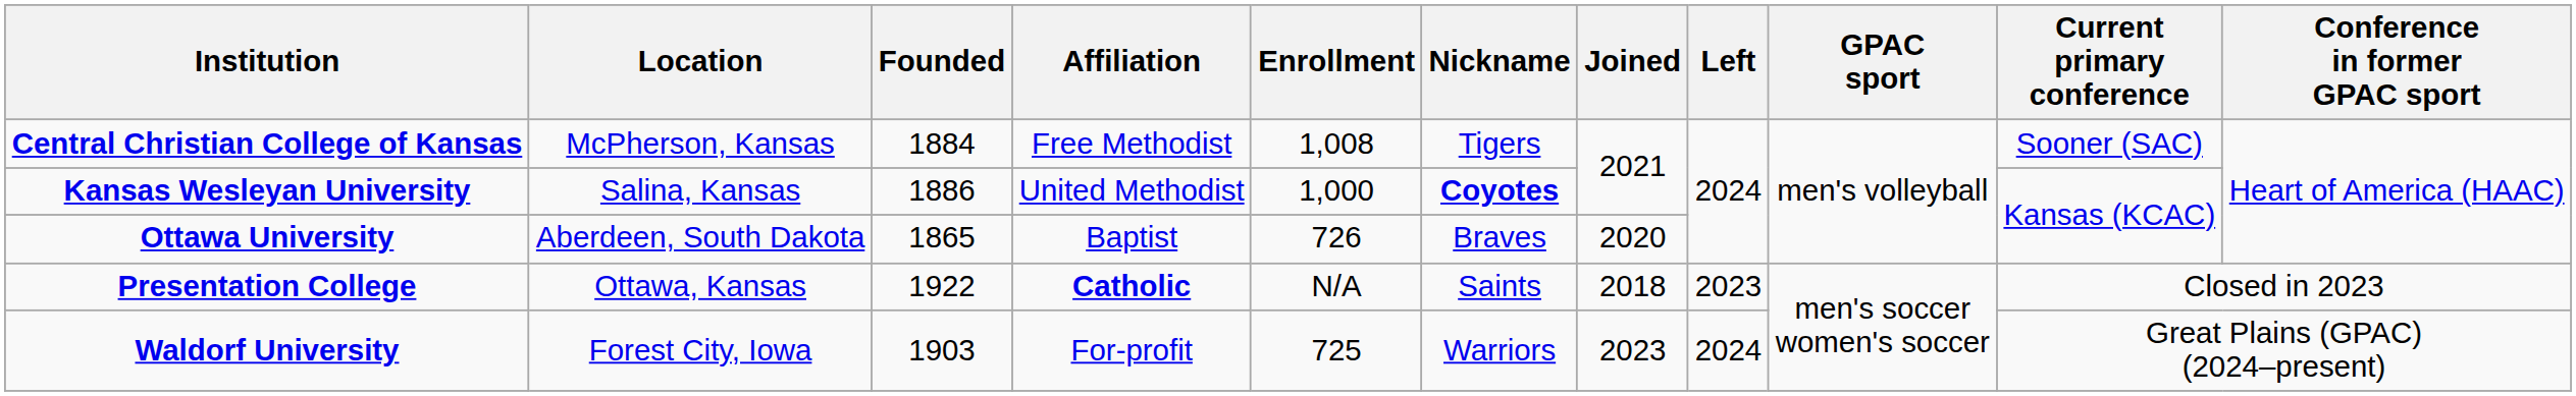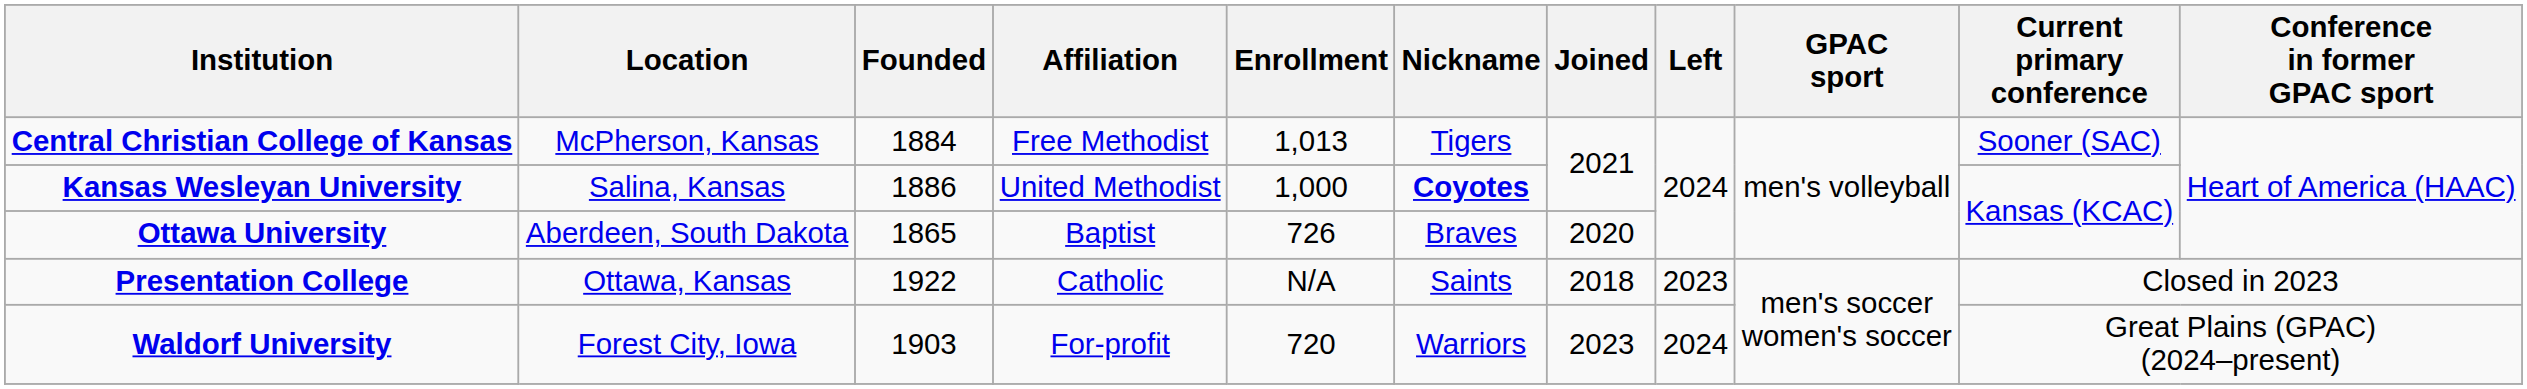 <table class="wikitable sortable" style="text-align:center">
 <tr>
 <th>Institution</th>
 <th>Location</th>
 <th>Founded</th>
 <th>Affiliation</th>
 <th>Enrollment</th>
 <th>Nickname</th>
 <th>Joined</th>
 <th>Left</th>
 <th>GPAC<br>sport</th>
 <th>Current<br>primary<br>conference</th>
 <th>Conference<br>in former<br>GPAC sport</th>
 </tr>
 <tr>
 <td><strong><a href='#'>Central Christian College of Kansas</a></strong></td>
 <td><a href='#'>McPherson, Kansas</a></td>
 <td>1884</td>
 <td><a href='#'>Free Methodist</a></td>
-<td>1,008</td>
+<td>1,013</td>
 <td><a href='#'>Tigers</a></td>
 <td rowspan=2>2021</td>
 <td rowspan=3>2024</td>
 <td rowspan=3>men's volleyball</td>
 <td><a href='#'>Sooner (SAC)</a></td>
 <td rowspan=3><a href='#'>Heart of America (HAAC)</a></td>
 </tr>
 <tr>
 <td><strong><a href='#'>Kansas Wesleyan University</a></strong></td>
 <td><a href='#'>Salina, Kansas</a></td>
 <td>1886</td>
 <td><a href='#'>United Methodist</a></td>
 <td>1,000</td>
 <td><strong><a href='#'>Coyotes</a></strong></td>
 <td rowspan=2><a href='#'>Kansas (KCAC)</a></td>
 </tr>
 <tr>
 <td><strong><a href='#'>Ottawa University</a></strong></td>
 <td><a href='#'>Aberdeen, South Dakota</a></td>
 <td>1865</td>
 <td><a href='#'>Baptist</a></td>
 <td>726</td>
 <td><a href='#'>Braves</a></td>
 <td>2020</td>
 </tr>
 <tr>
 <td><strong><a href='#'>Presentation College</a></strong></td>
 <td><a href='#'>Ottawa, Kansas</a></td>
 <td>1922</td>
-<td><strong><a href='#'>Catholic</a><br></strong></td>
+<td><a href='#'>Catholic</a><br></td>
 <td>N/A</td>
 <td><a href='#'>Saints</a></td>
 <td>2018</td>
 <td>2023</td>
 <td rowspan="2">men's soccer<br>women's soccer</td>
 <td colspan="2">Closed in 2023</td>
 </tr>
 <tr>
 <td><strong><a href='#'>Waldorf University</a></strong></td>
 <td><a href='#'>Forest City, Iowa</a></td>
 <td>1903</td>
 <td><a href='#'>For-profit</a></td>
-<td>725</td>
+<td>720</td>
 <td><a href='#'>Warriors</a></td>
 <td>2023</td>
 <td>2024</td>
 <td colspan="2">Great Plains (GPAC)<br>(2024–present)</td>
 </tr>
 </table>
